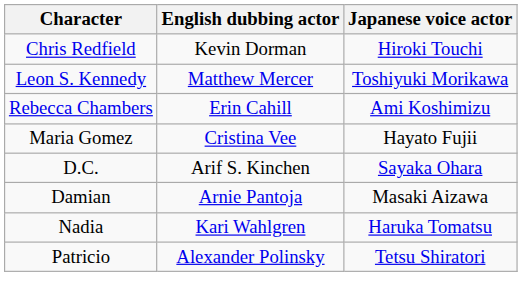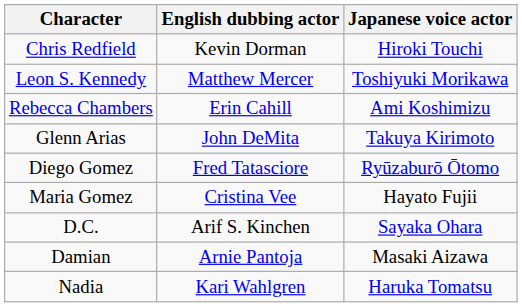 <table class="wikitable" style="text-align: center">
 <tr>
 <th scope="col">Character</th>
 <th scope="col">English dubbing actor</th>
 <th scope="col">Japanese voice actor</th>
 </tr>
 <tr>
 <td><a href='#'>Chris Redfield</a></td>
 <td>Kevin Dorman</td>
 <td><a href='#'>Hiroki Touchi</a></td>
 </tr>
 <tr>
 <td><a href='#'>Leon S. Kennedy</a></td>
 <td><a href='#'>Matthew Mercer</a></td>
 <td><a href='#'>Toshiyuki Morikawa</a></td>
 </tr>
 <tr>
 <td><a href='#'>Rebecca Chambers</a></td>
 <td><a href='#'>Erin Cahill</a></td>
 <td><a href='#'>Ami Koshimizu</a></td>
 </tr>
 <tr>
+<td>Glenn Arias</td>
+<td><a href='#'>John DeMita</a></td>
+<td><a href='#'>Takuya Kirimoto</a></td>
+</tr>
+<tr>
+<td>Diego Gomez</td>
+<td><a href='#'>Fred Tatasciore</a></td>
+<td><a href='#'>Ryūzaburō Ōtomo</a></td>
+</tr>
+<tr>
 <td>Maria Gomez</td>
 <td><a href='#'>Cristina Vee</a></td>
 <td>Hayato Fujii</td>
 </tr>
 <tr>
 <td>D.C.</td>
 <td>Arif S. Kinchen</td>
 <td><a href='#'>Sayaka Ohara</a></td>
 </tr>
 <tr>
 <td>Damian</td>
 <td><a href='#'>Arnie Pantoja</a></td>
 <td>Masaki Aizawa</td>
 </tr>
 <tr>
 <td>Nadia</td>
 <td><a href='#'>Kari Wahlgren</a></td>
 <td><a href='#'>Haruka Tomatsu</a></td>
 </tr>
-<tr>
-<td>Patricio</td>
-<td><a href='#'>Alexander Polinsky</a></td>
-<td><a href='#'>Tetsu Shiratori</a></td>
-</tr>
 </table>
